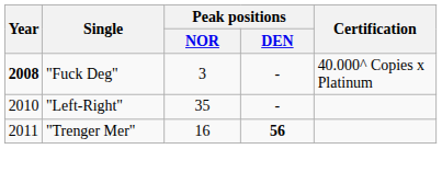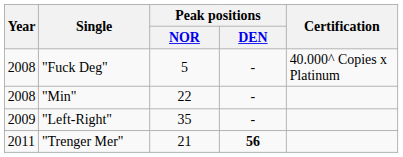 <table class="wikitable">
 <tr>
 <th align="center" rowspan="2" width="10">Year</th>
 <th align="center" rowspan="2" width="120">Single</th>
 <th align="center" colspan="2" width="150">Peak positions</th>
 <th align="center" rowspan="2" width="120">Certification</th>
 </tr>
 <tr>
 <th width="20"><a href='#'>NOR</a></th>
 <th width="20"><a href='#'>DEN</a></th>
 </tr>
 <tr>
-<td><strong>2008</strong></td>
+<td>2008</td>
 <td>"Fuck Deg"</td>
-<td style="text-align:center;">3</td>
+<td style="text-align:center;">5</td>
 <td style="text-align:center;">-</td>
 <td>40.000^ Copies x Platinum</td>
 </tr>
 <tr>
-<td>2010</td>
+<td>2008</td>
+<td>"Min"</td>
+<td style="text-align:center;">22</td>
+<td style="text-align:center;">-</td>
+<td></td>
+</tr>
+<tr>
+<td>2009</td>
 <td>"Left-Right"</td>
 <td style="text-align:center;">35</td>
 <td style="text-align:center;">-</td>
 <td></td>
 </tr>
 <tr>
 <td>2011</td>
 <td>"Trenger Mer"</td>
-<td style="text-align:center;">16</td>
+<td style="text-align:center;">21</td>
 <td style="text-align:center;"><strong>56</strong></td>
 <td></td>
 </tr>
 </table>
